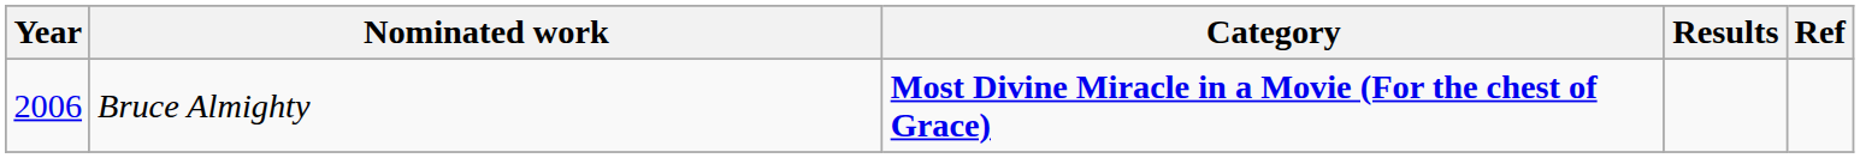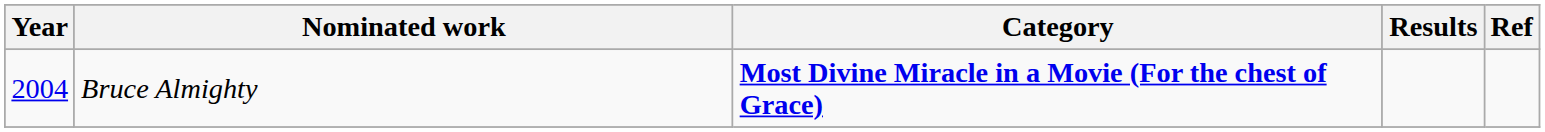 <table class="wikitable">
 <tr>
 <th scope="col" style="width:1em;">Year</th>
 <th scope="col" style="width:35em;">Nominated work</th>
 <th scope="col" style="width:35em;">Category</th>
 <th scope="col" style="width:1em;">Results</th>
 <th scope="col" style="width:1em;">Ref</th>
 </tr>
 <tr>
-<td><a href='#'>2006</a></td>
+<td><a href='#'>2004</a></td>
 <td><em>Bruce Almighty</em></td>
 <td><strong><a href='#'>Most Divine Miracle in a Movie (For the chest of Grace)</a></strong></td>
 <td></td>
 <td></td>
 </tr>
 </table>
